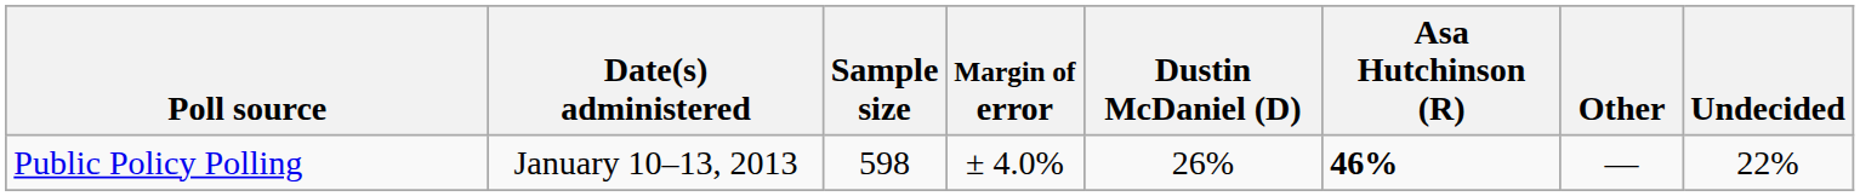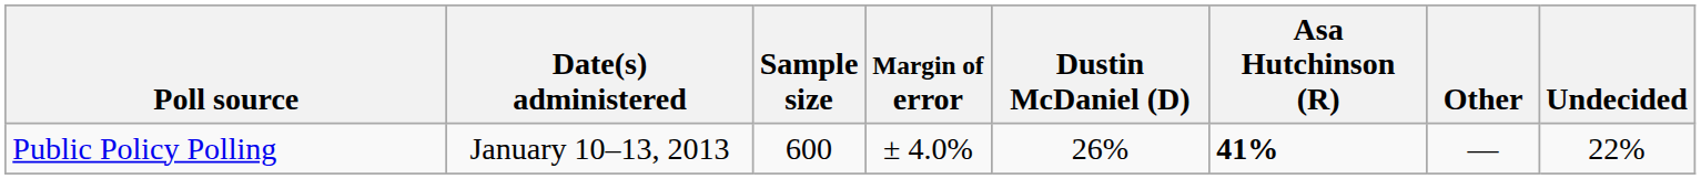 <table class="wikitable">
 <tr valign= bottom>
 <th style="width:220px;">Poll source</th>
 <th style="width:150px;">Date(s)<br>administered</th>
 <th class=small>Sample<br>size</th>
 <th><small>Margin of</small><br>error</th>
 <th style="width:105px;">Dustin<br>McDaniel (D)</th>
 <th style="width:105px;">Asa<br>Hutchinson (R)</th>
 <th style="width:50px;">Other</th>
 <th style="width:50px;">Undecided</th>
 </tr>
 <tr>
 <td><a href='#'>Public Policy Polling</a></td>
 <td align=center>January 10–13, 2013</td>
-<td align=center>598</td>
+<td align=center>600</td>
 <td align=center>± 4.0%</td>
 <td align=center>26%</td>
-<td><strong>46%</strong></td>
+<td><strong>41%</strong></td>
 <td align=center>—</td>
 <td align=center>22%</td>
 </tr>
 </table>
